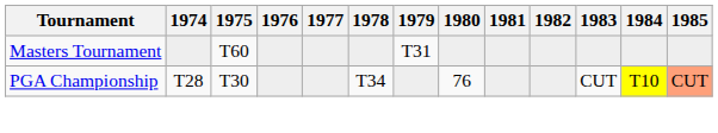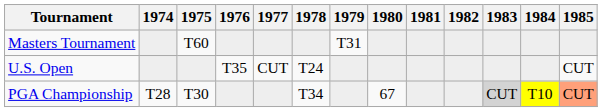 <table class="wikitable" style="font-size:95%;text-align:center;">
 <tr>
 <th>Tournament</th>
 <th>1974</th>
 <th>1975</th>
 <th>1976</th>
 <th>1977</th>
 <th>1978</th>
 <th>1979</th>
 <th>1980</th>
 <th>1981</th>
 <th>1982</th>
 <th>1983</th>
 <th>1984</th>
 <th>1985</th>
 </tr>
 <tr>
 <td align=left><a href='#'>Masters Tournament</a></td>
 <td style="background:#eeeeee;"></td>
 <td>T60</td>
 <td style="background:#eeeeee;"></td>
 <td style="background:#eeeeee;"></td>
 <td style="background:#eeeeee;"></td>
 <td>T31</td>
 <td style="background:#eeeeee;"></td>
 <td style="background:#eeeeee;"></td>
 <td style="background:#eeeeee;"></td>
 <td style="background:#eeeeee;"></td>
 <td style="background:#eeeeee;"></td>
 <td style="background:#eeeeee;"></td>
 </tr>
 <tr>
+<td align=left><a href='#'>U.S. Open</a></td>
+<td style="background:#eeeeee;"></td>
+<td style="background:#eeeeee;"></td>
+<td>T35</td>
+<td>CUT</td>
+<td>T24</td>
+<td style="background:#eeeeee;"></td>
+<td style="background:#eeeeee;"></td>
+<td style="background:#eeeeee;"></td>
+<td style="background:#eeeeee;"></td>
+<td style="background:#eeeeee;"></td>
+<td style="background:#eeeeee;"></td>
+<td>CUT</td>
+</tr>
+<tr>
 <td align=left><a href='#'>PGA Championship</a></td>
 <td>T28</td>
 <td>T30</td>
 <td style="background:#eeeeee;"></td>
 <td style="background:#eeeeee;"></td>
 <td>T34</td>
 <td style="background:#eeeeee;"></td>
-<td>76</td>
+<td>67</td>
 <td style="background:#eeeeee;"></td>
 <td style="background:#eeeeee;"></td>
-<td>CUT</td>
+<td style="background: lightgrey;">CUT</td>
 <td style="background:yellow;">T10</td>
 <td style="background: lightsalmon;">CUT</td>
 </tr>
 </table>
